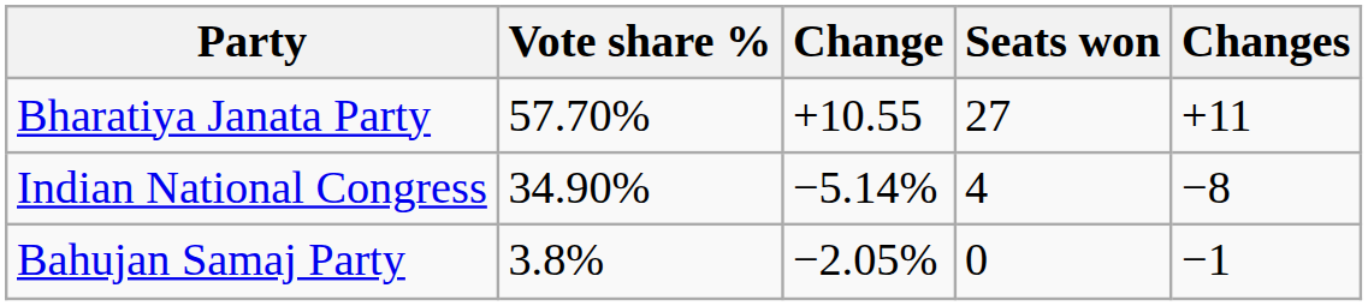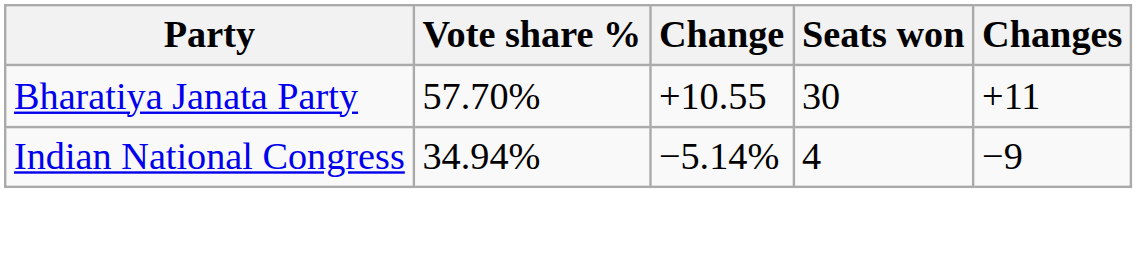 <table class="wikitable sortable">
 <tr>
 <th>Party</th>
 <th>Vote share %</th>
 <th>Change</th>
 <th>Seats won</th>
 <th>Changes</th>
 </tr>
 <tr>
 <td><a href='#'>Bharatiya Janata Party</a></td>
 <td>57.70%</td>
 <td>+10.55</td>
-<td>27</td>
+<td>30</td>
 <td>+11</td>
 </tr>
 <tr>
 <td><a href='#'>Indian National Congress</a></td>
-<td>34.90%</td>
+<td>34.94%</td>
 <td>−5.14%</td>
 <td>4</td>
-<td>−8</td>
-</tr>
-<tr>
-<td><a href='#'>Bahujan Samaj Party</a></td>
-<td>3.8%</td>
-<td>−2.05%</td>
-<td>0</td>
-<td>−1</td>
+<td>−9</td>
 </tr>
 </table>
